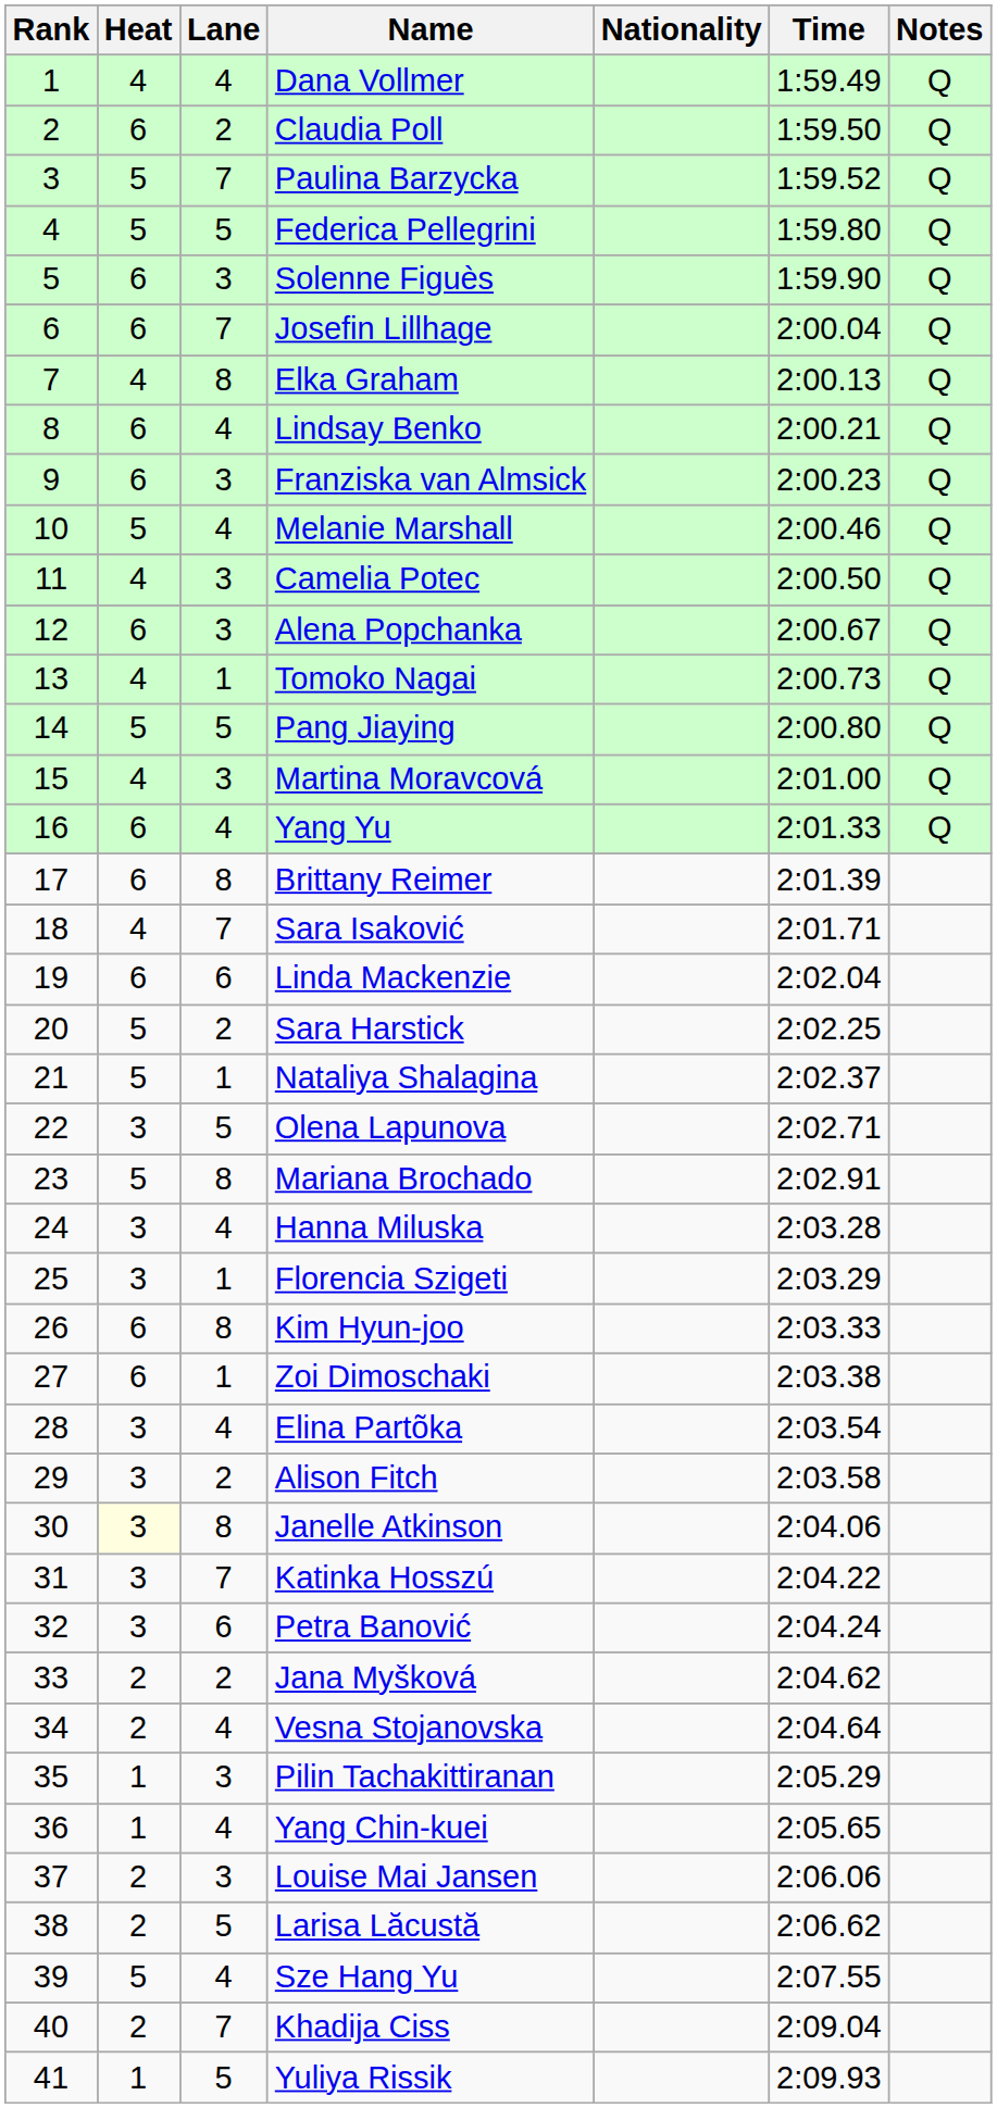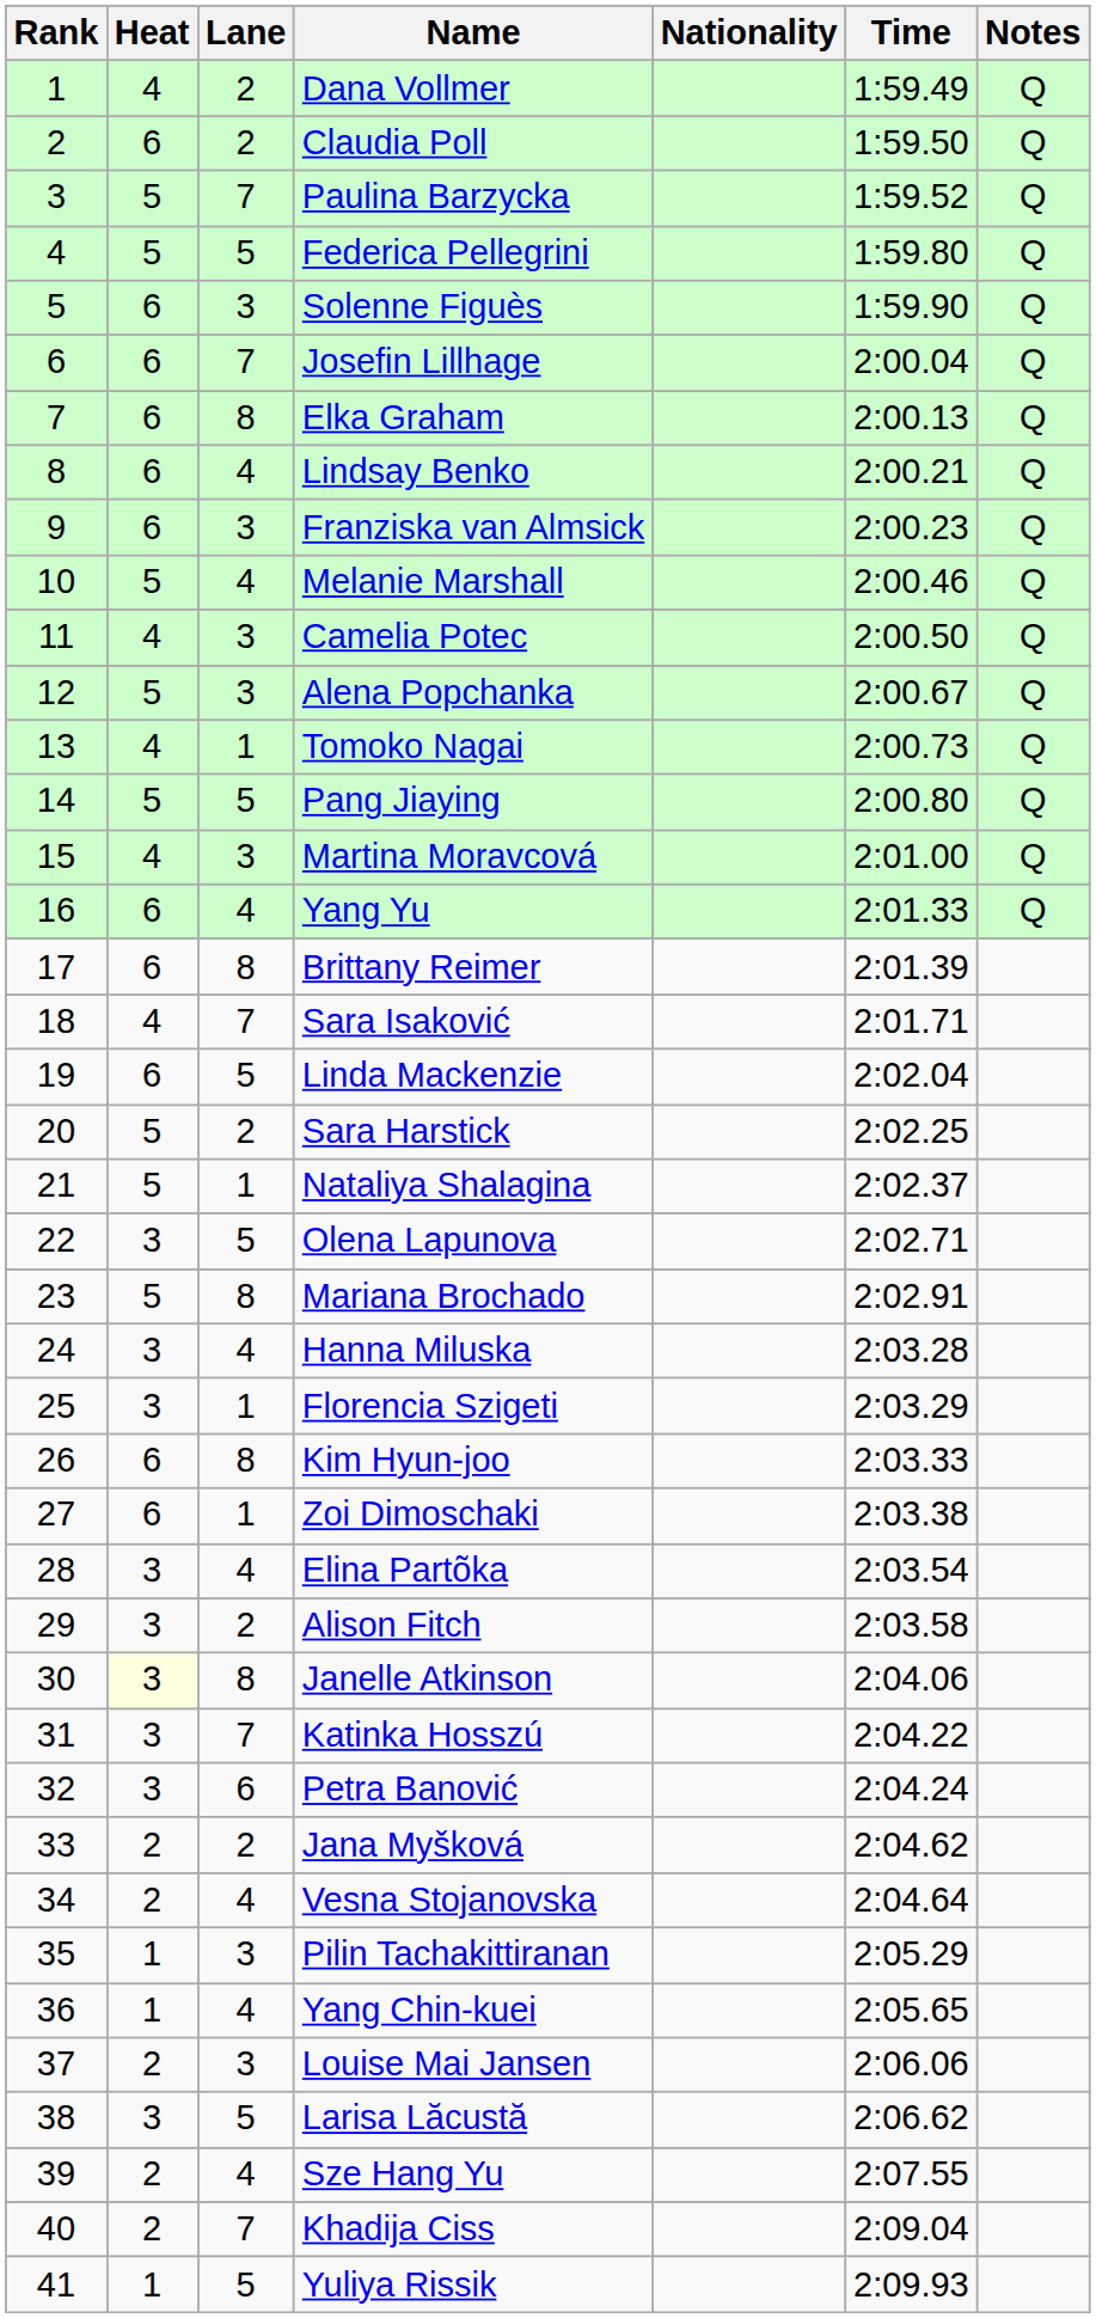 <table class="wikitable sortable" style="text-align:center">
 <tr>
 <th>Rank</th>
 <th>Heat</th>
 <th>Lane</th>
 <th>Name</th>
 <th>Nationality</th>
 <th>Time</th>
 <th>Notes</th>
 </tr>
 <tr bgcolor=#ccffcc>
 <td>1</td>
 <td>4</td>
-<td>4</td>
+<td>2</td>
 <td align=left><a href='#'>Dana Vollmer</a></td>
 <td align=left></td>
 <td>1:59.49</td>
 <td>Q</td>
 </tr>
 <tr bgcolor=#ccffcc>
 <td>2</td>
 <td>6</td>
 <td>2</td>
 <td align=left><a href='#'>Claudia Poll</a></td>
 <td align=left></td>
 <td>1:59.50</td>
 <td>Q</td>
 </tr>
 <tr bgcolor=#ccffcc>
 <td>3</td>
 <td>5</td>
 <td>7</td>
 <td align=left><a href='#'>Paulina Barzycka</a></td>
 <td align=left></td>
 <td>1:59.52</td>
 <td>Q</td>
 </tr>
 <tr bgcolor=#ccffcc>
 <td>4</td>
 <td>5</td>
 <td>5</td>
 <td align=left><a href='#'>Federica Pellegrini</a></td>
 <td align=left></td>
 <td>1:59.80</td>
 <td>Q</td>
 </tr>
 <tr bgcolor=#ccffcc>
 <td>5</td>
 <td>6</td>
 <td>3</td>
 <td align=left><a href='#'>Solenne Figuès</a></td>
 <td align=left></td>
 <td>1:59.90</td>
 <td>Q</td>
 </tr>
 <tr bgcolor=#ccffcc>
 <td>6</td>
 <td>6</td>
 <td>7</td>
 <td align=left><a href='#'>Josefin Lillhage</a></td>
 <td align=left></td>
 <td>2:00.04</td>
 <td>Q</td>
 </tr>
 <tr bgcolor=#ccffcc>
 <td>7</td>
-<td>4</td>
+<td>6</td>
 <td>8</td>
 <td align=left><a href='#'>Elka Graham</a></td>
 <td align=left></td>
 <td>2:00.13</td>
 <td>Q</td>
 </tr>
 <tr bgcolor=#ccffcc>
 <td>8</td>
 <td>6</td>
 <td>4</td>
 <td align=left><a href='#'>Lindsay Benko</a></td>
 <td align=left></td>
 <td>2:00.21</td>
 <td>Q</td>
 </tr>
 <tr bgcolor=#ccffcc>
 <td>9</td>
 <td>6</td>
 <td>3</td>
 <td align=left><a href='#'>Franziska van Almsick</a></td>
 <td align=left></td>
 <td>2:00.23</td>
 <td>Q</td>
 </tr>
 <tr bgcolor=#ccffcc>
 <td>10</td>
 <td>5</td>
 <td>4</td>
 <td align=left><a href='#'>Melanie Marshall</a></td>
 <td align=left></td>
 <td>2:00.46</td>
 <td>Q</td>
 </tr>
 <tr bgcolor=#ccffcc>
 <td>11</td>
 <td>4</td>
 <td>3</td>
 <td align=left><a href='#'>Camelia Potec</a></td>
 <td align=left></td>
 <td>2:00.50</td>
 <td>Q</td>
 </tr>
 <tr bgcolor=#ccffcc>
 <td>12</td>
-<td>6</td>
+<td>5</td>
 <td>3</td>
 <td align=left><a href='#'>Alena Popchanka</a></td>
 <td align=left></td>
 <td>2:00.67</td>
 <td>Q</td>
 </tr>
 <tr bgcolor=#ccffcc>
 <td>13</td>
 <td>4</td>
 <td>1</td>
 <td align=left><a href='#'>Tomoko Nagai</a></td>
 <td align=left></td>
 <td>2:00.73</td>
 <td>Q</td>
 </tr>
 <tr bgcolor=#ccffcc>
 <td>14</td>
 <td>5</td>
 <td>5</td>
 <td align=left><a href='#'>Pang Jiaying</a></td>
 <td align=left></td>
 <td>2:00.80</td>
 <td>Q</td>
 </tr>
 <tr bgcolor=#ccffcc>
 <td>15</td>
 <td>4</td>
 <td>3</td>
 <td align=left><a href='#'>Martina Moravcová</a></td>
 <td align=left></td>
 <td>2:01.00</td>
 <td>Q</td>
 </tr>
 <tr bgcolor=#ccffcc>
 <td>16</td>
 <td>6</td>
 <td>4</td>
 <td align=left><a href='#'>Yang Yu</a></td>
 <td align=left></td>
 <td>2:01.33</td>
 <td>Q</td>
 </tr>
 <tr>
 <td>17</td>
 <td>6</td>
 <td>8</td>
 <td align=left><a href='#'>Brittany Reimer</a></td>
 <td align=left></td>
 <td>2:01.39</td>
 <td></td>
 </tr>
 <tr>
 <td>18</td>
 <td>4</td>
 <td>7</td>
 <td align=left><a href='#'>Sara Isaković</a></td>
 <td align=left></td>
 <td>2:01.71</td>
 <td></td>
 </tr>
 <tr>
 <td>19</td>
 <td>6</td>
-<td>6</td>
+<td>5</td>
 <td align=left><a href='#'>Linda Mackenzie</a></td>
 <td align=left></td>
 <td>2:02.04</td>
 <td></td>
 </tr>
 <tr>
 <td>20</td>
 <td>5</td>
 <td>2</td>
 <td align=left><a href='#'>Sara Harstick</a></td>
 <td align=left></td>
 <td>2:02.25</td>
 <td></td>
 </tr>
 <tr>
 <td>21</td>
 <td>5</td>
 <td>1</td>
 <td align=left><a href='#'>Nataliya Shalagina</a></td>
 <td align=left></td>
 <td>2:02.37</td>
 <td></td>
 </tr>
 <tr>
 <td>22</td>
 <td>3</td>
 <td>5</td>
 <td align=left><a href='#'>Olena Lapunova</a></td>
 <td align=left></td>
 <td>2:02.71</td>
 <td></td>
 </tr>
 <tr>
 <td>23</td>
 <td>5</td>
 <td>8</td>
 <td align=left><a href='#'>Mariana Brochado</a></td>
 <td align=left></td>
 <td>2:02.91</td>
 <td></td>
 </tr>
 <tr>
 <td>24</td>
 <td>3</td>
 <td>4</td>
 <td align=left><a href='#'>Hanna Miluska</a></td>
 <td align=left></td>
 <td>2:03.28</td>
 <td></td>
 </tr>
 <tr>
 <td>25</td>
 <td>3</td>
 <td>1</td>
 <td align=left><a href='#'>Florencia Szigeti</a></td>
 <td align=left></td>
 <td>2:03.29</td>
 <td></td>
 </tr>
 <tr>
 <td>26</td>
 <td>6</td>
 <td>8</td>
 <td align=left><a href='#'>Kim Hyun-joo</a></td>
 <td align=left></td>
 <td>2:03.33</td>
 <td></td>
 </tr>
 <tr>
 <td>27</td>
 <td>6</td>
 <td>1</td>
 <td align=left><a href='#'>Zoi Dimoschaki</a></td>
 <td align=left></td>
 <td>2:03.38</td>
 <td></td>
 </tr>
 <tr>
 <td>28</td>
 <td>3</td>
 <td>4</td>
 <td align=left><a href='#'>Elina Partõka</a></td>
 <td align=left></td>
 <td>2:03.54</td>
 <td></td>
 </tr>
 <tr>
 <td>29</td>
 <td>3</td>
 <td>2</td>
 <td align=left><a href='#'>Alison Fitch</a></td>
 <td align=left></td>
 <td>2:03.58</td>
 <td></td>
 </tr>
 <tr>
 <td>30</td>
 <td style="background: lightyellow;">3</td>
 <td>8</td>
 <td align=left><a href='#'>Janelle Atkinson</a></td>
 <td align=left></td>
 <td>2:04.06</td>
 <td></td>
 </tr>
 <tr>
 <td>31</td>
 <td>3</td>
 <td>7</td>
 <td align=left><a href='#'>Katinka Hosszú</a></td>
 <td align=left></td>
 <td>2:04.22</td>
 <td></td>
 </tr>
 <tr>
 <td>32</td>
 <td>3</td>
 <td>6</td>
 <td align=left><a href='#'>Petra Banović</a></td>
 <td align=left></td>
 <td>2:04.24</td>
 <td></td>
 </tr>
 <tr>
 <td>33</td>
 <td>2</td>
 <td>2</td>
 <td align=left><a href='#'>Jana Myšková</a></td>
 <td align=left></td>
 <td>2:04.62</td>
 <td></td>
 </tr>
 <tr>
 <td>34</td>
 <td>2</td>
 <td>4</td>
 <td align=left><a href='#'>Vesna Stojanovska</a></td>
 <td align=left></td>
 <td>2:04.64</td>
 <td></td>
 </tr>
 <tr>
 <td>35</td>
 <td>1</td>
 <td>3</td>
 <td align=left><a href='#'>Pilin Tachakittiranan</a></td>
 <td align=left></td>
 <td>2:05.29</td>
 <td></td>
 </tr>
 <tr>
 <td>36</td>
 <td>1</td>
 <td>4</td>
 <td align=left><a href='#'>Yang Chin-kuei</a></td>
 <td align=left></td>
 <td>2:05.65</td>
 <td></td>
 </tr>
 <tr>
 <td>37</td>
 <td>2</td>
 <td>3</td>
 <td align=left><a href='#'>Louise Mai Jansen</a></td>
 <td align=left></td>
 <td>2:06.06</td>
 <td></td>
 </tr>
 <tr>
 <td>38</td>
-<td>2</td>
+<td>3</td>
 <td>5</td>
 <td align=left><a href='#'>Larisa Lăcustă</a></td>
 <td align=left></td>
 <td>2:06.62</td>
 <td></td>
 </tr>
 <tr>
 <td>39</td>
-<td>5</td>
+<td>2</td>
 <td>4</td>
 <td align=left><a href='#'>Sze Hang Yu</a></td>
 <td align=left></td>
 <td>2:07.55</td>
 <td></td>
 </tr>
 <tr>
 <td>40</td>
 <td>2</td>
 <td>7</td>
 <td align=left><a href='#'>Khadija Ciss</a></td>
 <td align=left></td>
 <td>2:09.04</td>
 <td></td>
 </tr>
 <tr>
 <td>41</td>
 <td>1</td>
 <td>5</td>
 <td align=left><a href='#'>Yuliya Rissik</a></td>
 <td align=left></td>
 <td>2:09.93</td>
 <td></td>
 </tr>
 </table>
